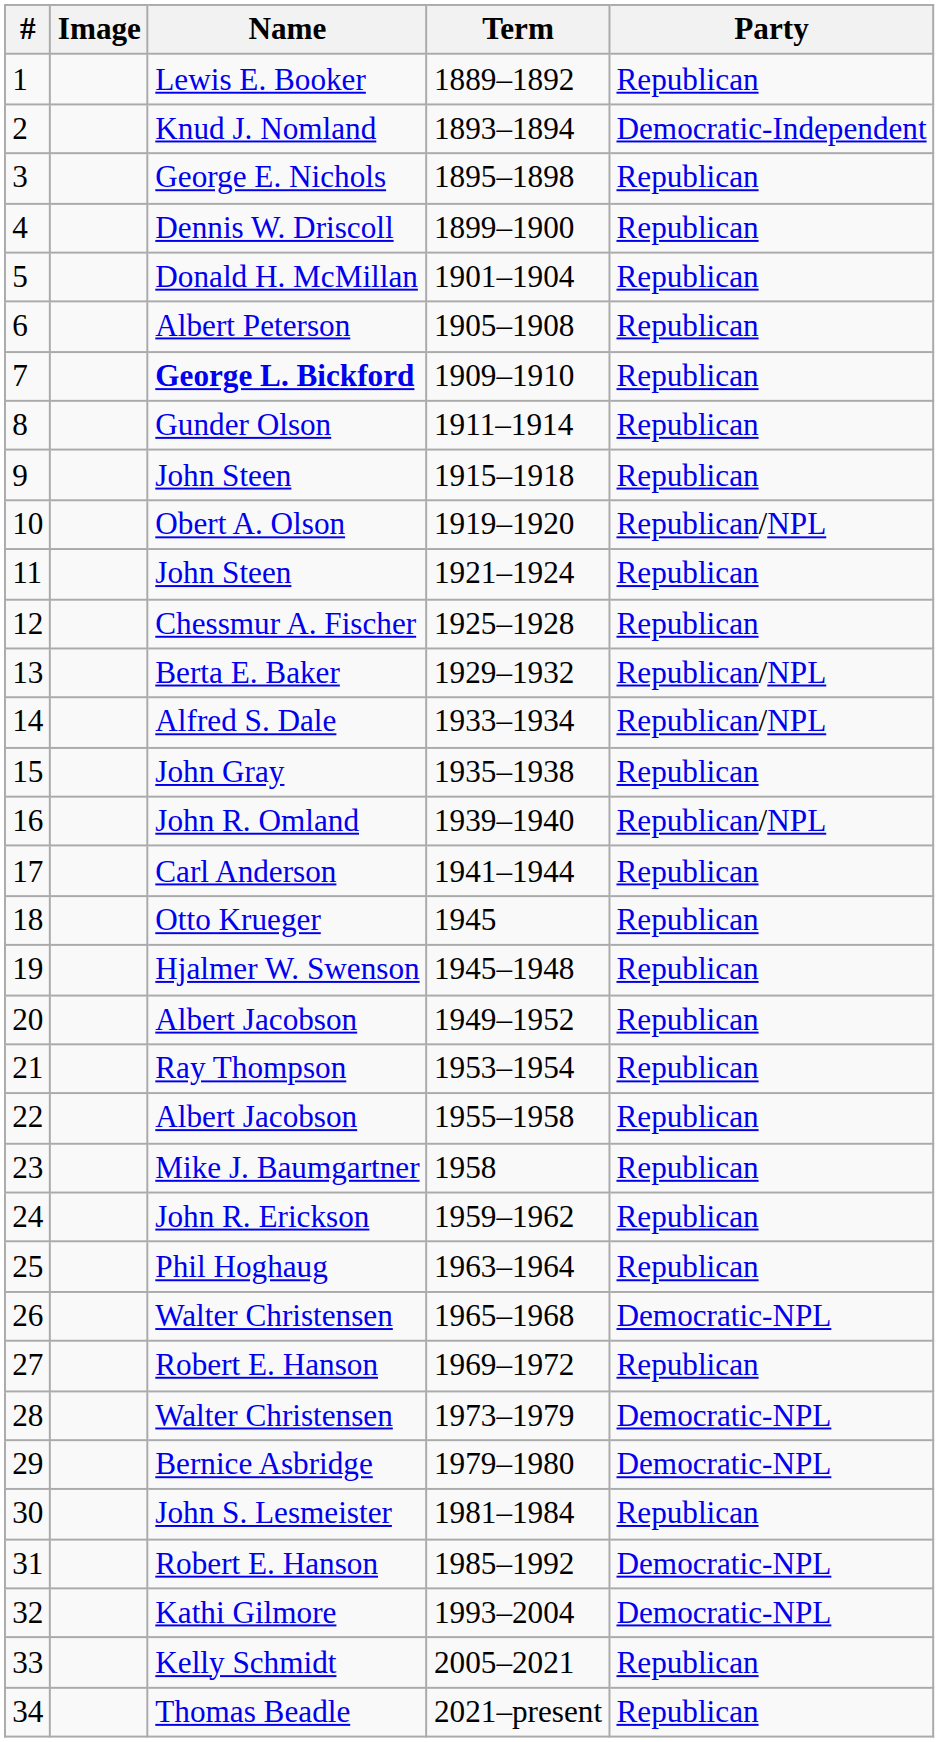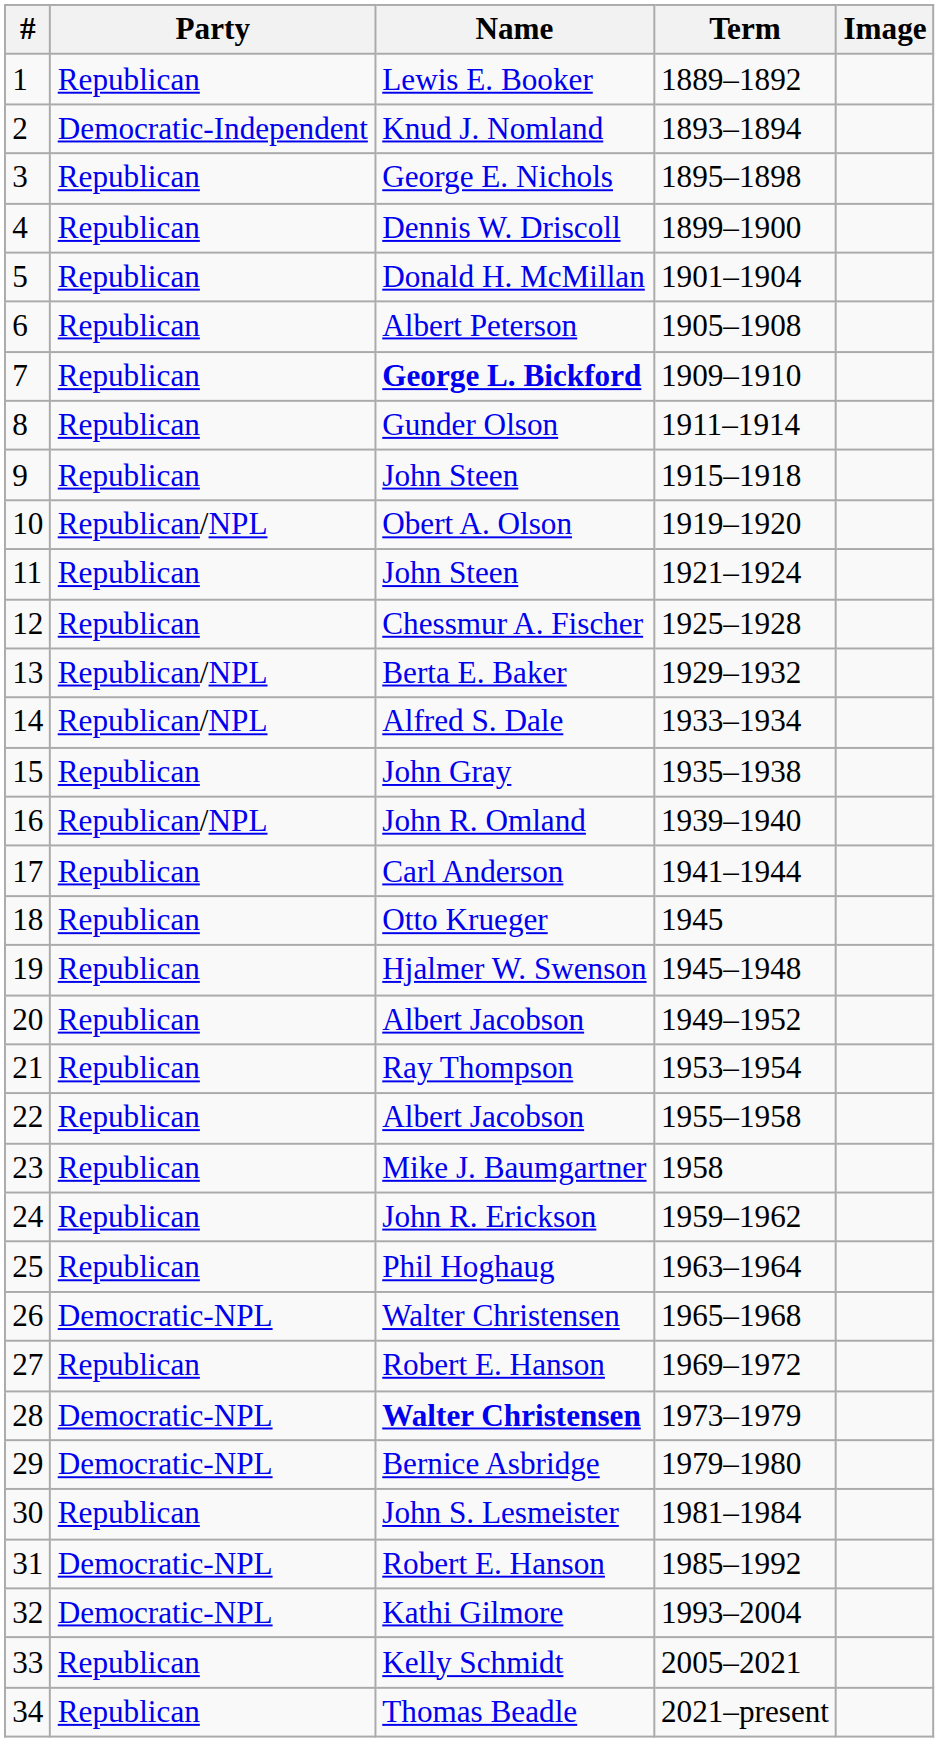 <table class=wikitable>
 <tr>
 <th>#</th>
-<th>Image</th>
+<th>Party</th>
 <th>Name</th>
 <th>Term</th>
-<th>Party</th>
+<th>Image</th>
 </tr>
 <tr>
 <td>1</td>
-<td></td>
+<td><a href='#'>Republican</a></td>
 <td><a href='#'>Lewis E. Booker</a></td>
 <td>1889–1892</td>
-<td><a href='#'>Republican</a></td>
+<td></td>
 </tr>
 <tr>
 <td>2</td>
-<td></td>
+<td><a href='#'>Democratic-Independent</a></td>
 <td><a href='#'>Knud J. Nomland</a></td>
 <td>1893–1894</td>
-<td><a href='#'>Democratic-Independent</a></td>
+<td></td>
 </tr>
 <tr>
 <td>3</td>
-<td></td>
+<td><a href='#'>Republican</a></td>
 <td><a href='#'>George E. Nichols</a></td>
 <td>1895–1898</td>
-<td><a href='#'>Republican</a></td>
+<td></td>
 </tr>
 <tr>
 <td>4</td>
-<td></td>
+<td><a href='#'>Republican</a></td>
 <td><a href='#'>Dennis W. Driscoll</a></td>
 <td>1899–1900</td>
-<td><a href='#'>Republican</a></td>
+<td></td>
 </tr>
 <tr>
 <td>5</td>
-<td></td>
+<td><a href='#'>Republican</a></td>
 <td><a href='#'>Donald H. McMillan</a></td>
 <td>1901–1904</td>
-<td><a href='#'>Republican</a></td>
+<td></td>
 </tr>
 <tr>
 <td>6</td>
-<td></td>
+<td><a href='#'>Republican</a></td>
 <td><a href='#'>Albert Peterson</a></td>
 <td>1905–1908</td>
-<td><a href='#'>Republican</a></td>
+<td></td>
 </tr>
 <tr>
 <td>7</td>
-<td></td>
+<td><a href='#'>Republican</a></td>
 <td><strong><a href='#'>George L. Bickford</a></strong></td>
 <td>1909–1910</td>
-<td><a href='#'>Republican</a></td>
+<td></td>
 </tr>
 <tr>
 <td>8</td>
-<td></td>
+<td><a href='#'>Republican</a></td>
 <td><a href='#'>Gunder Olson</a></td>
 <td>1911–1914</td>
-<td><a href='#'>Republican</a></td>
+<td></td>
 </tr>
 <tr>
 <td>9</td>
-<td></td>
+<td><a href='#'>Republican</a></td>
 <td><a href='#'>John Steen</a></td>
 <td>1915–1918</td>
-<td><a href='#'>Republican</a></td>
+<td></td>
 </tr>
 <tr>
 <td>10</td>
-<td></td>
+<td><a href='#'>Republican</a>/<a href='#'>NPL</a></td>
 <td><a href='#'>Obert A. Olson</a></td>
 <td>1919–1920</td>
-<td><a href='#'>Republican</a>/<a href='#'>NPL</a></td>
+<td></td>
 </tr>
 <tr>
 <td>11</td>
-<td></td>
+<td><a href='#'>Republican</a></td>
 <td><a href='#'>John Steen</a></td>
 <td>1921–1924</td>
-<td><a href='#'>Republican</a></td>
+<td></td>
 </tr>
 <tr>
 <td>12</td>
-<td></td>
+<td><a href='#'>Republican</a></td>
 <td><a href='#'>Chessmur A. Fischer</a></td>
 <td>1925–1928</td>
-<td><a href='#'>Republican</a></td>
+<td></td>
 </tr>
 <tr>
 <td>13</td>
-<td></td>
+<td><a href='#'>Republican</a>/<a href='#'>NPL</a></td>
 <td><a href='#'>Berta E. Baker</a></td>
 <td>1929–1932</td>
-<td><a href='#'>Republican</a>/<a href='#'>NPL</a></td>
+<td></td>
 </tr>
 <tr>
 <td>14</td>
-<td></td>
+<td><a href='#'>Republican</a>/<a href='#'>NPL</a></td>
 <td><a href='#'>Alfred S. Dale</a></td>
 <td>1933–1934</td>
-<td><a href='#'>Republican</a>/<a href='#'>NPL</a></td>
+<td></td>
 </tr>
 <tr>
 <td>15</td>
-<td></td>
+<td><a href='#'>Republican</a></td>
 <td><a href='#'>John Gray</a></td>
 <td>1935–1938</td>
-<td><a href='#'>Republican</a></td>
+<td></td>
 </tr>
 <tr>
 <td>16</td>
-<td></td>
+<td><a href='#'>Republican</a>/<a href='#'>NPL</a></td>
 <td><a href='#'>John R. Omland</a></td>
 <td>1939–1940</td>
-<td><a href='#'>Republican</a>/<a href='#'>NPL</a></td>
+<td></td>
 </tr>
 <tr>
 <td>17</td>
-<td></td>
+<td><a href='#'>Republican</a></td>
 <td><a href='#'>Carl Anderson</a></td>
 <td>1941–1944</td>
-<td><a href='#'>Republican</a></td>
+<td></td>
 </tr>
 <tr>
 <td>18</td>
-<td></td>
+<td><a href='#'>Republican</a></td>
 <td><a href='#'>Otto Krueger</a></td>
 <td>1945</td>
-<td><a href='#'>Republican</a></td>
+<td></td>
 </tr>
 <tr>
 <td>19</td>
-<td></td>
+<td><a href='#'>Republican</a></td>
 <td><a href='#'>Hjalmer W. Swenson</a></td>
 <td>1945–1948</td>
-<td><a href='#'>Republican</a></td>
+<td></td>
 </tr>
 <tr>
 <td>20</td>
-<td></td>
+<td><a href='#'>Republican</a></td>
 <td><a href='#'>Albert Jacobson</a></td>
 <td>1949–1952</td>
-<td><a href='#'>Republican</a></td>
+<td></td>
 </tr>
 <tr>
 <td>21</td>
-<td></td>
+<td><a href='#'>Republican</a></td>
 <td><a href='#'>Ray Thompson</a></td>
 <td>1953–1954</td>
-<td><a href='#'>Republican</a></td>
+<td></td>
 </tr>
 <tr>
 <td>22</td>
-<td></td>
+<td><a href='#'>Republican</a></td>
 <td><a href='#'>Albert Jacobson</a></td>
 <td>1955–1958</td>
-<td><a href='#'>Republican</a></td>
+<td></td>
 </tr>
 <tr>
 <td>23</td>
-<td></td>
+<td><a href='#'>Republican</a></td>
 <td><a href='#'>Mike J. Baumgartner</a></td>
 <td>1958</td>
-<td><a href='#'>Republican</a></td>
+<td></td>
 </tr>
 <tr>
 <td>24</td>
-<td></td>
+<td><a href='#'>Republican</a></td>
 <td><a href='#'>John R. Erickson</a></td>
 <td>1959–1962</td>
-<td><a href='#'>Republican</a></td>
+<td></td>
 </tr>
 <tr>
 <td>25</td>
-<td></td>
+<td><a href='#'>Republican</a></td>
 <td><a href='#'>Phil Hoghaug</a></td>
 <td>1963–1964</td>
-<td><a href='#'>Republican</a></td>
+<td></td>
 </tr>
 <tr>
 <td>26</td>
-<td></td>
+<td><a href='#'>Democratic-NPL</a></td>
 <td><a href='#'>Walter Christensen</a></td>
 <td>1965–1968</td>
-<td><a href='#'>Democratic-NPL</a></td>
+<td></td>
 </tr>
 <tr>
 <td>27</td>
-<td></td>
+<td><a href='#'>Republican</a></td>
 <td><a href='#'>Robert E. Hanson</a></td>
 <td>1969–1972</td>
-<td><a href='#'>Republican</a></td>
+<td></td>
 </tr>
 <tr>
 <td>28</td>
+<td><a href='#'>Democratic-NPL</a></td>
+<td><strong><a href='#'>Walter Christensen</a></strong></td>
+<td>1973–1979</td>
 <td></td>
-<td><a href='#'>Walter Christensen</a></td>
-<td>1973–1979</td>
-<td><a href='#'>Democratic-NPL</a></td>
 </tr>
 <tr>
 <td>29</td>
-<td></td>
+<td><a href='#'>Democratic-NPL</a></td>
 <td><a href='#'>Bernice Asbridge</a></td>
 <td>1979–1980</td>
-<td><a href='#'>Democratic-NPL</a></td>
+<td></td>
 </tr>
 <tr>
 <td>30</td>
-<td></td>
+<td><a href='#'>Republican</a></td>
 <td><a href='#'>John S. Lesmeister</a></td>
 <td>1981–1984</td>
-<td><a href='#'>Republican</a></td>
+<td></td>
 </tr>
 <tr>
 <td>31</td>
-<td></td>
+<td><a href='#'>Democratic-NPL</a></td>
 <td><a href='#'>Robert E. Hanson</a></td>
 <td>1985–1992</td>
-<td><a href='#'>Democratic-NPL</a></td>
+<td></td>
 </tr>
 <tr>
 <td>32</td>
-<td></td>
+<td><a href='#'>Democratic-NPL</a></td>
 <td><a href='#'>Kathi Gilmore</a></td>
 <td>1993–2004</td>
-<td><a href='#'>Democratic-NPL</a></td>
+<td></td>
 </tr>
 <tr>
 <td>33</td>
-<td></td>
+<td><a href='#'>Republican</a></td>
 <td><a href='#'>Kelly Schmidt</a></td>
 <td>2005–2021</td>
-<td><a href='#'>Republican</a></td>
+<td></td>
 </tr>
 <tr>
 <td>34</td>
-<td></td>
+<td><a href='#'>Republican</a></td>
 <td><a href='#'>Thomas Beadle</a></td>
 <td>2021–present</td>
-<td><a href='#'>Republican</a></td>
+<td></td>
 </tr>
 </table>
